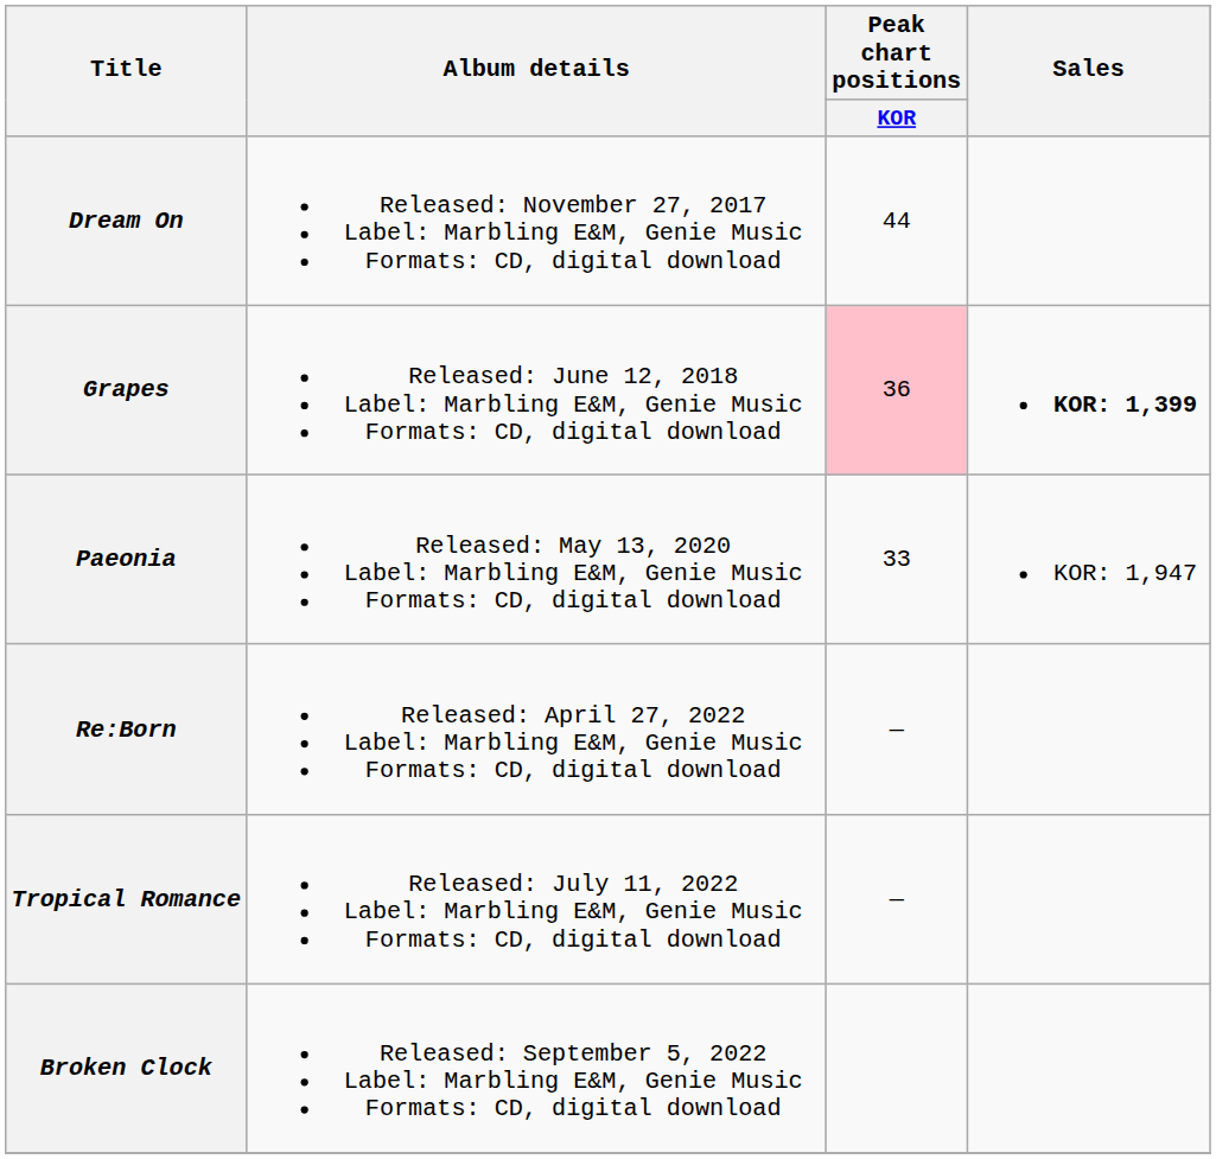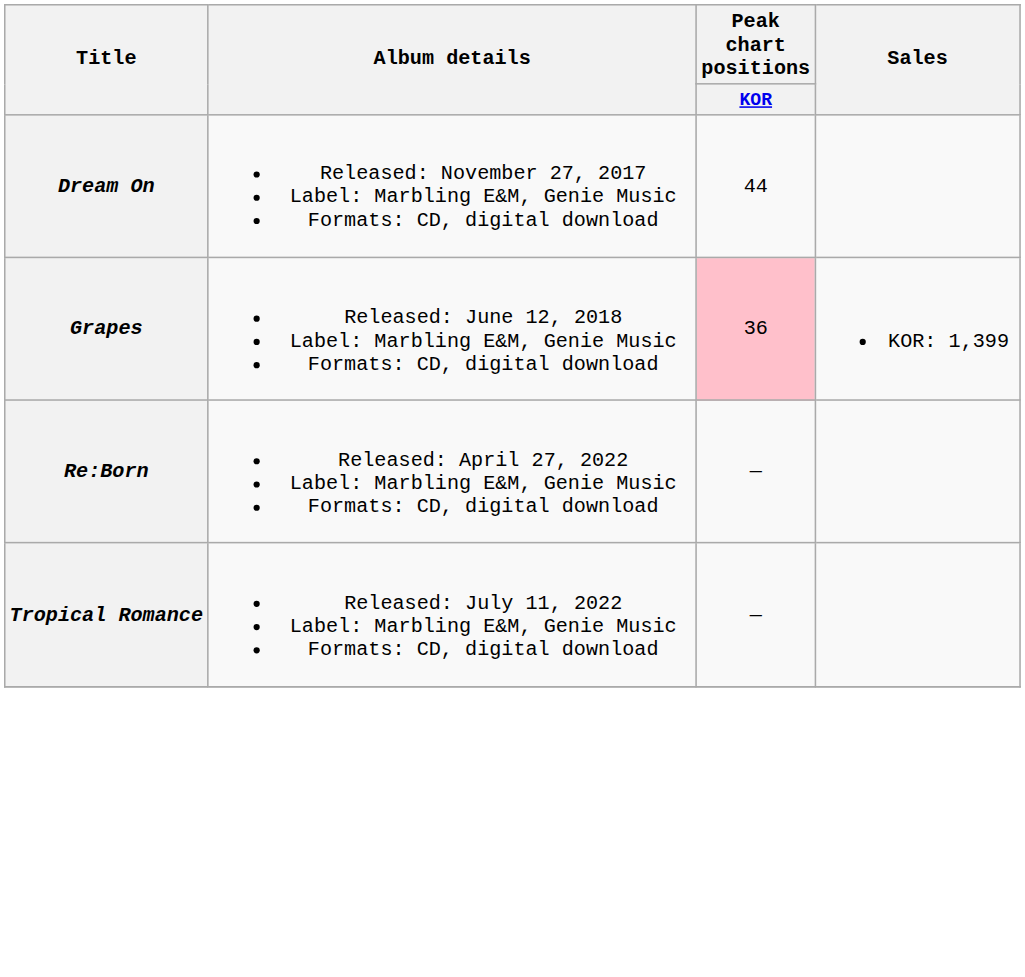 <table class="wikitable plainrowheaders" style="text-align:center;">
 <tr>
 <th scope="col" rowspan="2" width=20%>Title</th>
 <th scope="col" rowspan="2">Album details</th>
 <th scope="col" colspan="1" style="width:5em;">Peak chart positions</th>
 <th scope="col" rowspan="2">Sales</th>
 </tr>
 <tr>
 <th scope="col" style="width:3em;font-size:90%;"><a href='#'>KOR</a><br></th>
 </tr>
 <tr>
 <th scope="row"><em>Dream On</em></th>
 <td><br><ul><li>Released: November 27, 2017</li><li>Label: Marbling E&M, Genie Music</li><li>Formats: CD, digital download</li></ul></td>
 <td>44</td>
 <td></td>
 </tr>
 <tr>
 <th scope="row"><em>Grapes</em></th>
 <td><br><ul><li>Released: June 12, 2018</li><li>Label: Marbling E&M, Genie Music</li><li>Formats: CD, digital download</li></ul></td>
 <td style="background: pink;">36</td>
-<td><strong><br><ul><li>KOR: 1,399</li></ul></strong></td>
-</tr>
-<tr>
-<th scope="row"><em>Paeonia</em></th>
-<td><br><ul><li>Released: May 13, 2020</li><li>Label: Marbling E&M, Genie Music</li><li>Formats: CD, digital download</li></ul></td>
-<td>33</td>
-<td><br><ul><li>KOR: 1,947</li></ul></td>
+<td><br><ul><li>KOR: 1,399</li></ul></td>
 </tr>
 <tr>
 <th scope="row"><em>Re:Born</em></th>
 <td><br><ul><li>Released: April 27, 2022</li><li>Label: Marbling E&M, Genie Music</li><li>Formats: CD, digital download</li></ul></td>
 <td>—</td>
 <td></td>
 </tr>
 <tr>
 <th scope="row"><em>Tropical Romance</em></th>
 <td><br><ul><li>Released: July 11, 2022</li><li>Label: Marbling E&M, Genie Music</li><li>Formats: CD, digital download</li></ul></td>
 <td>—</td>
 <td></td>
 </tr>
 <tr>
-<th scope="row"><em>Broken Clock</em></th>
-<td><br><ul><li>Released: September 5, 2022</li><li>Label: Marbling E&M, Genie Music</li><li>Formats: CD, digital download</li></ul></td>
-<td></td>
-<td></td>
-</tr>
-<tr>
 </tr>
 </table>
